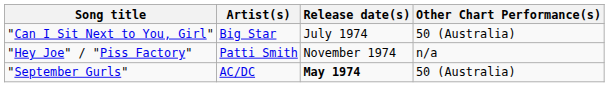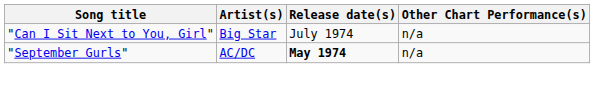 <table class="wikitable sortable">
 <tr>
 <th>Song title</th>
 <th>Artist(s)</th>
 <th>Release date(s)</th>
 <th>Other Chart Performance(s)</th>
 </tr>
 <tr>
 <td>"<a href='#'>Can I Sit Next to You, Girl</a>"</td>
 <td><a href='#'>Big Star</a></td>
 <td>July 1974</td>
-<td>50 (Australia)</td>
-</tr>
-<tr>
-<td>"<a href='#'>Hey Joe</a>" / "<a href='#'>Piss Factory</a>"</td>
-<td><a href='#'>Patti Smith</a></td>
-<td>November 1974</td>
 <td>n/a</td>
 </tr>
 <tr>
 <td>"<a href='#'>September Gurls</a>"</td>
 <td><a href='#'>AC/DC</a></td>
 <td><strong>May 1974</strong></td>
-<td>50 (Australia)</td>
+<td>n/a</td>
 </tr>
 </table>
